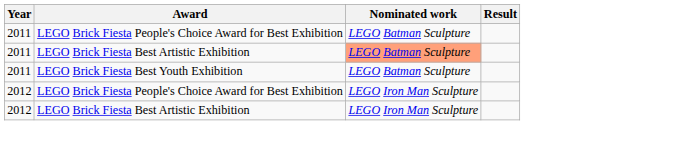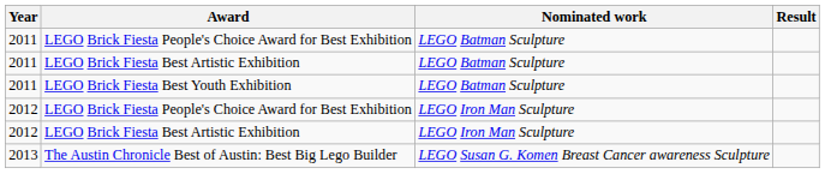 <table class="wikitable">
 <tr>
 <th>Year</th>
 <th>Award</th>
 <th>Nominated work</th>
 <th>Result</th>
 </tr>
 <tr>
 <td>2011</td>
 <td><a href='#'>LEGO</a> <a href='#'>Brick Fiesta</a> People's Choice Award for Best Exhibition</td>
 <td><em><a href='#'>LEGO</a> <a href='#'>Batman</a> Sculpture</em></td>
 <td></td>
 </tr>
 <tr>
 <td>2011</td>
 <td><a href='#'>LEGO</a> <a href='#'>Brick Fiesta</a> Best Artistic Exhibition</td>
-<td style="background: lightsalmon;"><em><a href='#'>LEGO</a> <a href='#'>Batman</a> Sculpture</em></td>
+<td><em><a href='#'>LEGO</a> <a href='#'>Batman</a> Sculpture</em></td>
 <td></td>
 </tr>
 <tr>
 <td>2011</td>
 <td><a href='#'>LEGO</a> <a href='#'>Brick Fiesta</a> Best Youth Exhibition</td>
 <td><em><a href='#'>LEGO</a> <a href='#'>Batman</a> Sculpture</em></td>
 <td></td>
 </tr>
 <tr>
 <td>2012</td>
 <td><a href='#'>LEGO</a> <a href='#'>Brick Fiesta</a> People's Choice Award for Best Exhibition</td>
 <td><em><a href='#'>LEGO</a> <a href='#'>Iron Man</a> Sculpture</em></td>
 <td></td>
 </tr>
 <tr>
 <td>2012</td>
 <td><a href='#'>LEGO</a> <a href='#'>Brick Fiesta</a> Best Artistic Exhibition</td>
 <td><em><a href='#'>LEGO</a> <a href='#'>Iron Man</a> Sculpture</em></td>
 <td></td>
 </tr>
+<tr>
+<td>2013</td>
+<td><a href='#'>The Austin Chronicle</a> Best of Austin: Best Big Lego Builder</td>
+<td><em><a href='#'>LEGO</a> <a href='#'>Susan G. Komen</a> Breast Cancer awareness Sculpture</em></td>
+<td></td>
+</tr>
 </table>
